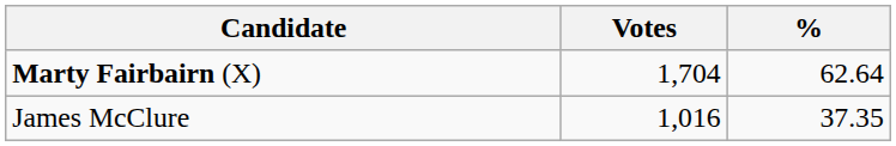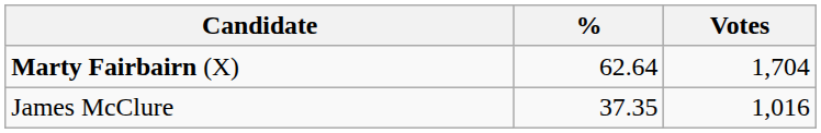 <table style="width:500px;" class="wikitable">
 <tr>
 <th align="center">Candidate</th>
+<th align="center">%</th>
 <th align="center">Votes</th>
-<th align="center">%</th>
 </tr>
 <tr>
 <td align="left"><strong>Marty Fairbairn</strong> (X)</td>
+<td align="right">62.64</td>
 <td align="right">1,704</td>
-<td align="right">62.64</td>
 </tr>
 <tr>
 <td align="left">James McClure</td>
+<td align="right">37.35</td>
 <td align="right">1,016</td>
-<td align="right">37.35</td>
 </tr>
 </table>
